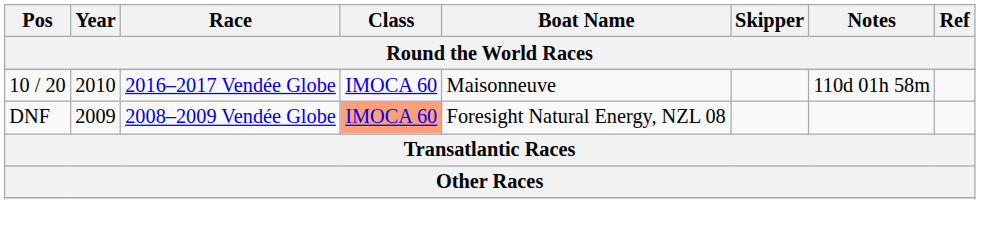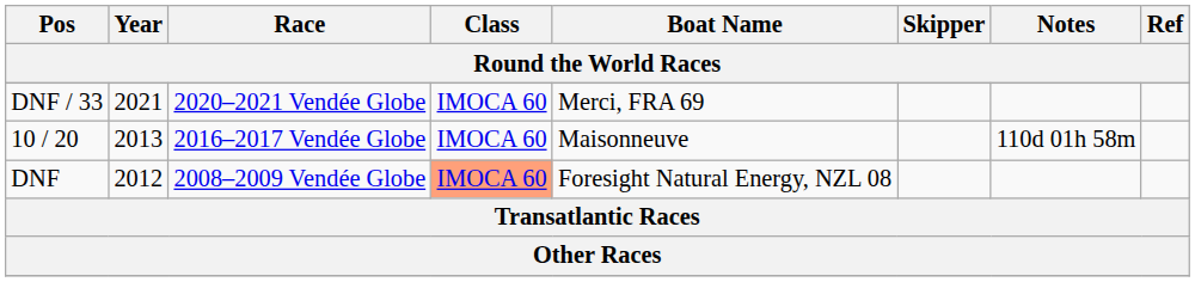 <table class="wikitable sortable">
 <tr>
 <th>Pos</th>
 <th>Year</th>
 <th>Race</th>
 <th>Class</th>
 <th>Boat Name</th>
 <th>Skipper</th>
 <th>Notes</th>
 <th>Ref</th>
 </tr>
 <tr>
 <th colspan = 8><strong>Round the World Races</strong></th>
 </tr>
 <tr>
 </tr>
 <tr>
+<td>DNF / 33</td>
+<td>2021</td>
+<td><a href='#'>2020–2021 Vendée Globe</a></td>
+<td><a href='#'>IMOCA 60</a></td>
+<td>Merci, FRA 69</td>
+<td></td>
+<td></td>
+<td></td>
+</tr>
+<tr>
 <td>10 / 20</td>
-<td>2010</td>
+<td>2013</td>
 <td><a href='#'>2016–2017 Vendée Globe</a></td>
 <td><a href='#'>IMOCA 60</a></td>
 <td>Maisonneuve</td>
 <td></td>
 <td>110d 01h 58m</td>
 <td></td>
 </tr>
 <tr>
 <td>DNF</td>
-<td>2009</td>
+<td>2012</td>
 <td><a href='#'>2008–2009 Vendée Globe</a></td>
 <td style="background: lightsalmon;"><a href='#'>IMOCA 60</a></td>
 <td>Foresight Natural Energy, NZL 08</td>
 <td></td>
 <td></td>
 <td></td>
 </tr>
 <tr>
 <th colspan = 8><strong>Transatlantic Races</strong></th>
 </tr>
 <tr>
 <th colspan = 8><strong>Other Races</strong></th>
 </tr>
 <tr>
 </tr>
 <tr>
 </tr>
 </table>
